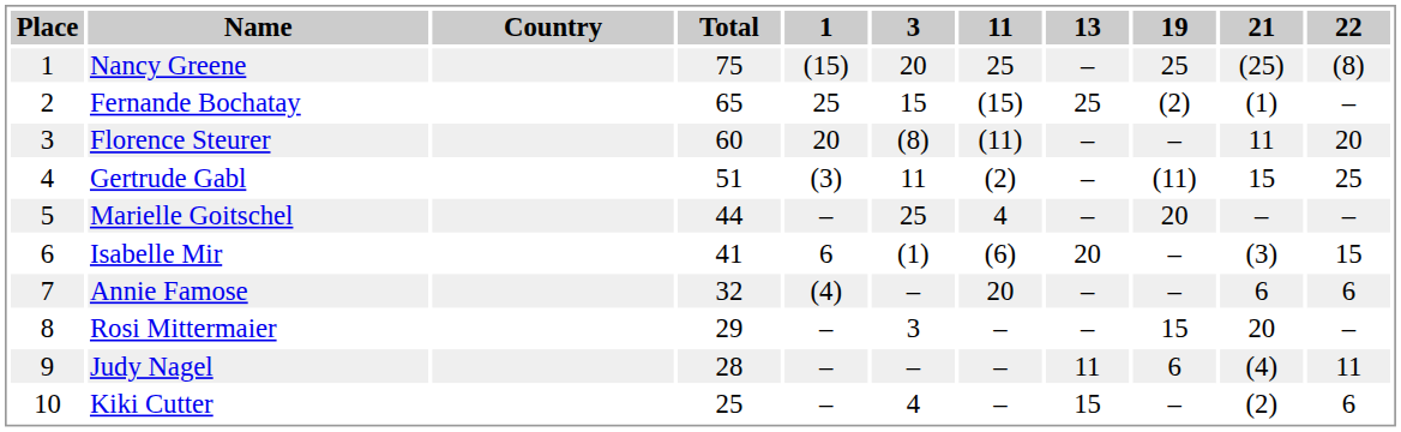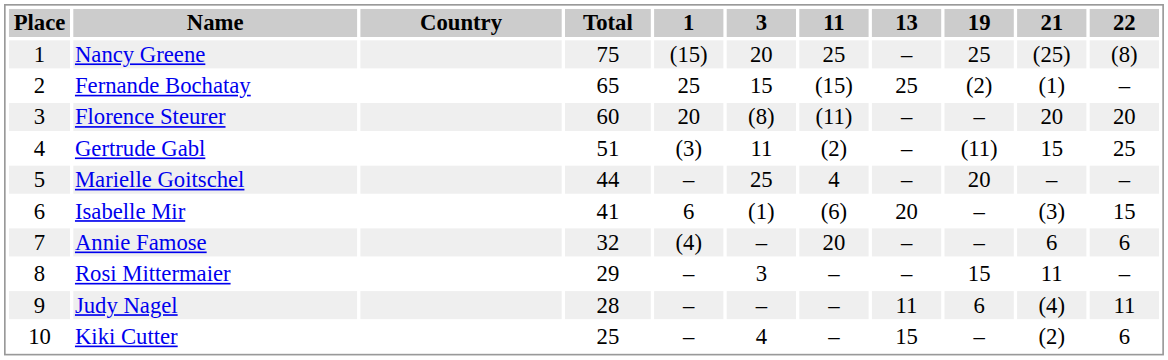 <table border="0" style="border: 1px solid #999; background-color:#FFFFFF; text-align:center; font-size:86%; line-height:15px;">
 <tr align="center" bgcolor="#CCCCCC">
 <th width=35>Place</th>
 <th width=170>Name</th>
 <th width=120>Country</th>
 <th width=50>Total</th>
 <th width=40>1</th>
 <th width=40>3</th>
 <th width=40>11</th>
 <th width=40>13</th>
 <th width=40>19</th>
 <th width=40>21</th>
 <th width=40>22</th>
 </tr>
 <tr bgcolor="#EFEFEF">
 <td>1</td>
 <td align="left"><a href='#'>Nancy Greene</a></td>
 <td align="left"></td>
 <td>75</td>
 <td>(15)</td>
 <td>20</td>
 <td>25</td>
 <td>–</td>
 <td>25</td>
 <td>(25)</td>
 <td>(8)</td>
 </tr>
 <tr>
 <td>2</td>
 <td align="left"><a href='#'>Fernande Bochatay</a></td>
 <td align="left"></td>
 <td>65</td>
 <td>25</td>
 <td>15</td>
 <td>(15)</td>
 <td>25</td>
 <td>(2)</td>
 <td>(1)</td>
 <td>–</td>
 </tr>
 <tr bgcolor="#EFEFEF">
 <td>3</td>
 <td align="left"><a href='#'>Florence Steurer</a></td>
 <td align="left"></td>
 <td>60</td>
 <td>20</td>
 <td>(8)</td>
 <td>(11)</td>
 <td>–</td>
 <td>–</td>
-<td>11</td>
+<td>20</td>
 <td>20</td>
 </tr>
 <tr>
 <td>4</td>
 <td align="left"><a href='#'>Gertrude Gabl</a></td>
 <td align="left"></td>
 <td>51</td>
 <td>(3)</td>
 <td>11</td>
 <td>(2)</td>
 <td>–</td>
 <td>(11)</td>
 <td>15</td>
 <td>25</td>
 </tr>
 <tr bgcolor="#EFEFEF">
 <td>5</td>
 <td align="left"><a href='#'>Marielle Goitschel</a></td>
 <td align="left"></td>
 <td>44</td>
 <td>–</td>
 <td>25</td>
 <td>4</td>
 <td>–</td>
 <td>20</td>
 <td>–</td>
 <td>–</td>
 </tr>
 <tr>
 <td>6</td>
 <td align="left"><a href='#'>Isabelle Mir</a></td>
 <td align="left"></td>
 <td>41</td>
 <td>6</td>
 <td>(1)</td>
 <td>(6)</td>
 <td>20</td>
 <td>–</td>
 <td>(3)</td>
 <td>15</td>
 </tr>
 <tr bgcolor="#EFEFEF">
 <td>7</td>
 <td align="left"><a href='#'>Annie Famose</a></td>
 <td align="left"></td>
 <td>32</td>
 <td>(4)</td>
 <td>–</td>
 <td>20</td>
 <td>–</td>
 <td>–</td>
 <td>6</td>
 <td>6</td>
 </tr>
 <tr>
 <td>8</td>
 <td align="left"><a href='#'>Rosi Mittermaier</a></td>
 <td align="left"></td>
 <td>29</td>
 <td>–</td>
 <td>3</td>
 <td>–</td>
 <td>–</td>
 <td>15</td>
-<td>20</td>
+<td>11</td>
 <td>–</td>
 </tr>
 <tr bgcolor="#EFEFEF">
 <td>9</td>
 <td align="left"><a href='#'>Judy Nagel</a></td>
 <td align="left"></td>
 <td>28</td>
 <td>–</td>
 <td>–</td>
 <td>–</td>
 <td>11</td>
 <td>6</td>
 <td>(4)</td>
 <td>11</td>
 </tr>
 <tr>
 <td>10</td>
 <td align="left"><a href='#'>Kiki Cutter</a></td>
 <td align="left"></td>
 <td>25</td>
 <td>–</td>
 <td>4</td>
 <td>–</td>
 <td>15</td>
 <td>–</td>
 <td>(2)</td>
 <td>6</td>
 </tr>
 </table>
